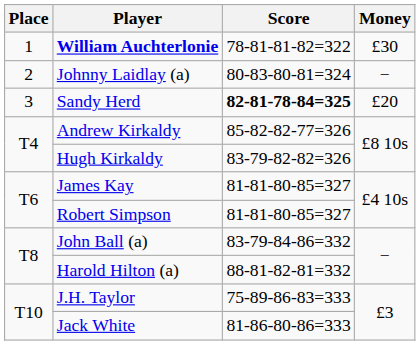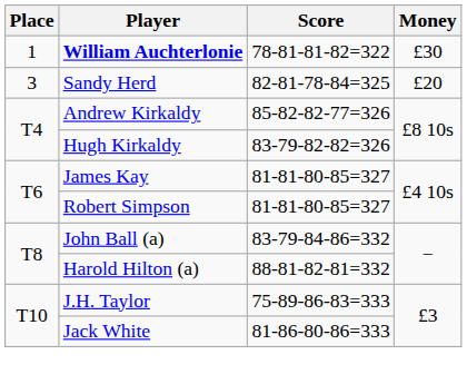 <table class=wikitable>
 <tr>
 <th>Place</th>
 <th>Player</th>
 <th>Score</th>
 <th>Money</th>
 </tr>
 <tr>
 <td align=center>1</td>
 <td> <strong><a href='#'>William Auchterlonie</a></strong></td>
 <td>78-81-81-82=322</td>
 <td align=center>£30</td>
 </tr>
 <tr>
-<td align=center>2</td>
-<td> <a href='#'>Johnny Laidlay</a> (a)</td>
-<td>80-83-80-81=324</td>
-<td align=center>−</td>
-</tr>
-<tr>
 <td align=center>3</td>
 <td> <a href='#'>Sandy Herd</a></td>
-<td><strong>82-81-78-84=325</strong></td>
+<td>82-81-78-84=325</td>
 <td align=center>£20</td>
 </tr>
 <tr>
 <td rowspan=2 align=center>T4</td>
 <td> <a href='#'>Andrew Kirkaldy</a></td>
 <td>85-82-82-77=326</td>
 <td rowspan=2 align=center>£8 10s</td>
 </tr>
 <tr>
 <td> <a href='#'>Hugh Kirkaldy</a></td>
 <td>83-79-82-82=326</td>
 </tr>
 <tr>
 <td rowspan=2 align=center>T6</td>
 <td> <a href='#'>James Kay</a></td>
 <td>81-81-80-85=327</td>
 <td rowspan=2 align=center>£4 10s</td>
 </tr>
 <tr>
 <td> <a href='#'>Robert Simpson</a></td>
 <td>81-81-80-85=327</td>
 </tr>
 <tr>
 <td rowspan=2 align=center>T8</td>
 <td> <a href='#'>John Ball</a> (a)</td>
 <td>83-79-84-86=332</td>
 <td rowspan=2 align=center>−</td>
 </tr>
 <tr>
 <td> <a href='#'>Harold Hilton</a> (a)</td>
 <td>88-81-82-81=332</td>
 </tr>
 <tr>
 <td rowspan=2 align=center>T10</td>
 <td> <a href='#'>J.H. Taylor</a></td>
 <td>75-89-86-83=333</td>
 <td rowspan=2 align=center>£3</td>
 </tr>
 <tr>
 <td> <a href='#'>Jack White</a></td>
 <td>81-86-80-86=333</td>
 </tr>
 </table>
